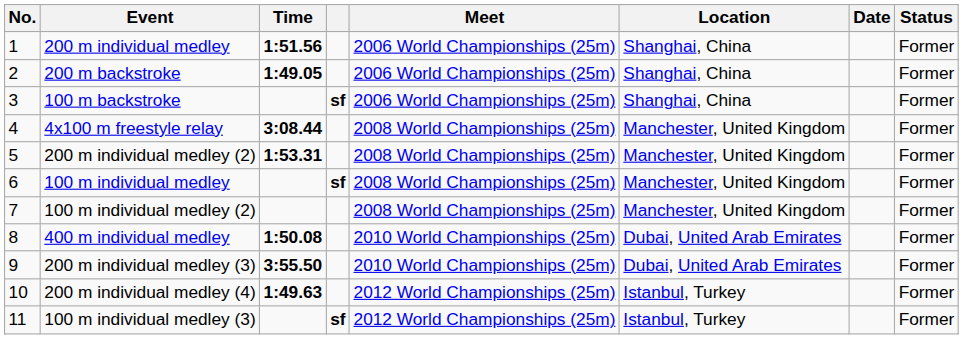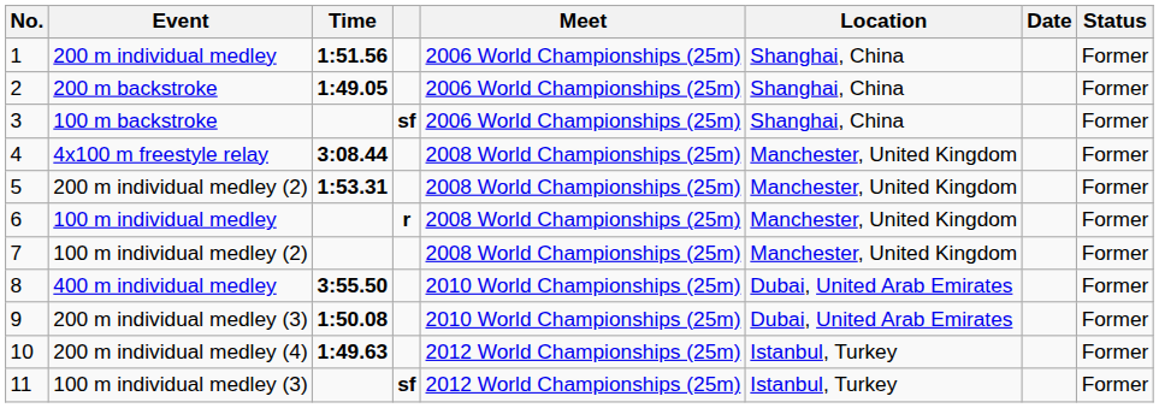 <table class="wikitable sortable">
 <tr>
 <th>No.</th>
 <th>Event</th>
 <th>Time</th>
 <th class=unsortable></th>
 <th>Meet</th>
 <th>Location</th>
 <th>Date</th>
 <th>Status</th>
 </tr>
 <tr>
 <td>1</td>
 <td><a href='#'>200 m individual medley</a></td>
 <td align="center"><strong>1:51.56</strong></td>
 <td></td>
 <td><a href='#'>2006 World Championships (25m)</a></td>
 <td><a href='#'>Shanghai</a>, China</td>
 <td></td>
 <td>Former</td>
 </tr>
 <tr>
 <td>2</td>
 <td><a href='#'>200 m backstroke</a></td>
 <td align="center"><strong>1:49.05</strong></td>
 <td></td>
 <td><a href='#'>2006 World Championships (25m)</a></td>
 <td><a href='#'>Shanghai</a>, China</td>
 <td></td>
 <td>Former</td>
 </tr>
 <tr>
 <td>3</td>
 <td><a href='#'>100 m backstroke</a></td>
 <td align="center"><strong></strong></td>
 <td align="center"><strong>sf</strong></td>
 <td><a href='#'>2006 World Championships (25m)</a></td>
 <td><a href='#'>Shanghai</a>, China</td>
 <td></td>
 <td>Former</td>
 </tr>
 <tr>
 <td>4</td>
 <td><a href='#'>4x100 m freestyle relay</a></td>
 <td align="center"><strong>3:08.44</strong></td>
 <td></td>
 <td><a href='#'>2008 World Championships (25m)</a></td>
 <td><a href='#'>Manchester</a>, United Kingdom</td>
 <td></td>
 <td>Former</td>
 </tr>
 <tr>
 <td>5</td>
 <td>200 m individual medley (2)</td>
 <td align="center"><strong>1:53.31</strong></td>
 <td></td>
 <td><a href='#'>2008 World Championships (25m)</a></td>
 <td><a href='#'>Manchester</a>, United Kingdom</td>
 <td></td>
 <td>Former</td>
 </tr>
 <tr>
 <td>6</td>
 <td><a href='#'>100 m individual medley</a></td>
 <td align="center"><strong></strong></td>
-<td align="center"><strong>sf</strong></td>
+<td align="center"><strong>r</strong></td>
 <td><a href='#'>2008 World Championships (25m)</a></td>
 <td><a href='#'>Manchester</a>, United Kingdom</td>
 <td></td>
 <td>Former</td>
 </tr>
 <tr>
 <td>7</td>
 <td>100 m individual medley (2)</td>
 <td align="center"><strong></strong></td>
 <td></td>
 <td><a href='#'>2008 World Championships (25m)</a></td>
 <td><a href='#'>Manchester</a>, United Kingdom</td>
 <td></td>
 <td>Former</td>
 </tr>
 <tr>
 <td>8</td>
 <td><a href='#'>400 m individual medley</a></td>
-<td align="center"><strong>1:50.08</strong></td>
+<td align="center"><strong>3:55.50</strong></td>
 <td></td>
 <td><a href='#'>2010 World Championships (25m)</a></td>
 <td><a href='#'>Dubai</a>, <a href='#'>United Arab Emirates</a></td>
 <td></td>
 <td>Former</td>
 </tr>
 <tr>
 <td>9</td>
 <td>200 m individual medley (3)</td>
-<td align="center"><strong>3:55.50</strong></td>
+<td align="center"><strong>1:50.08</strong></td>
 <td></td>
 <td><a href='#'>2010 World Championships (25m)</a></td>
 <td><a href='#'>Dubai</a>, <a href='#'>United Arab Emirates</a></td>
 <td></td>
 <td>Former</td>
 </tr>
 <tr>
 <td>10</td>
 <td>200 m individual medley (4)</td>
 <td align="center"><strong>1:49.63</strong></td>
 <td></td>
 <td><a href='#'>2012 World Championships (25m)</a></td>
 <td><a href='#'>Istanbul</a>, Turkey</td>
 <td></td>
 <td>Former</td>
 </tr>
 <tr>
 <td>11</td>
 <td>100 m individual medley (3)</td>
 <td align="center"><strong></strong></td>
 <td align="center"><strong>sf</strong></td>
 <td><a href='#'>2012 World Championships (25m)</a></td>
 <td><a href='#'>Istanbul</a>, Turkey</td>
 <td></td>
 <td>Former</td>
 </tr>
 </table>
